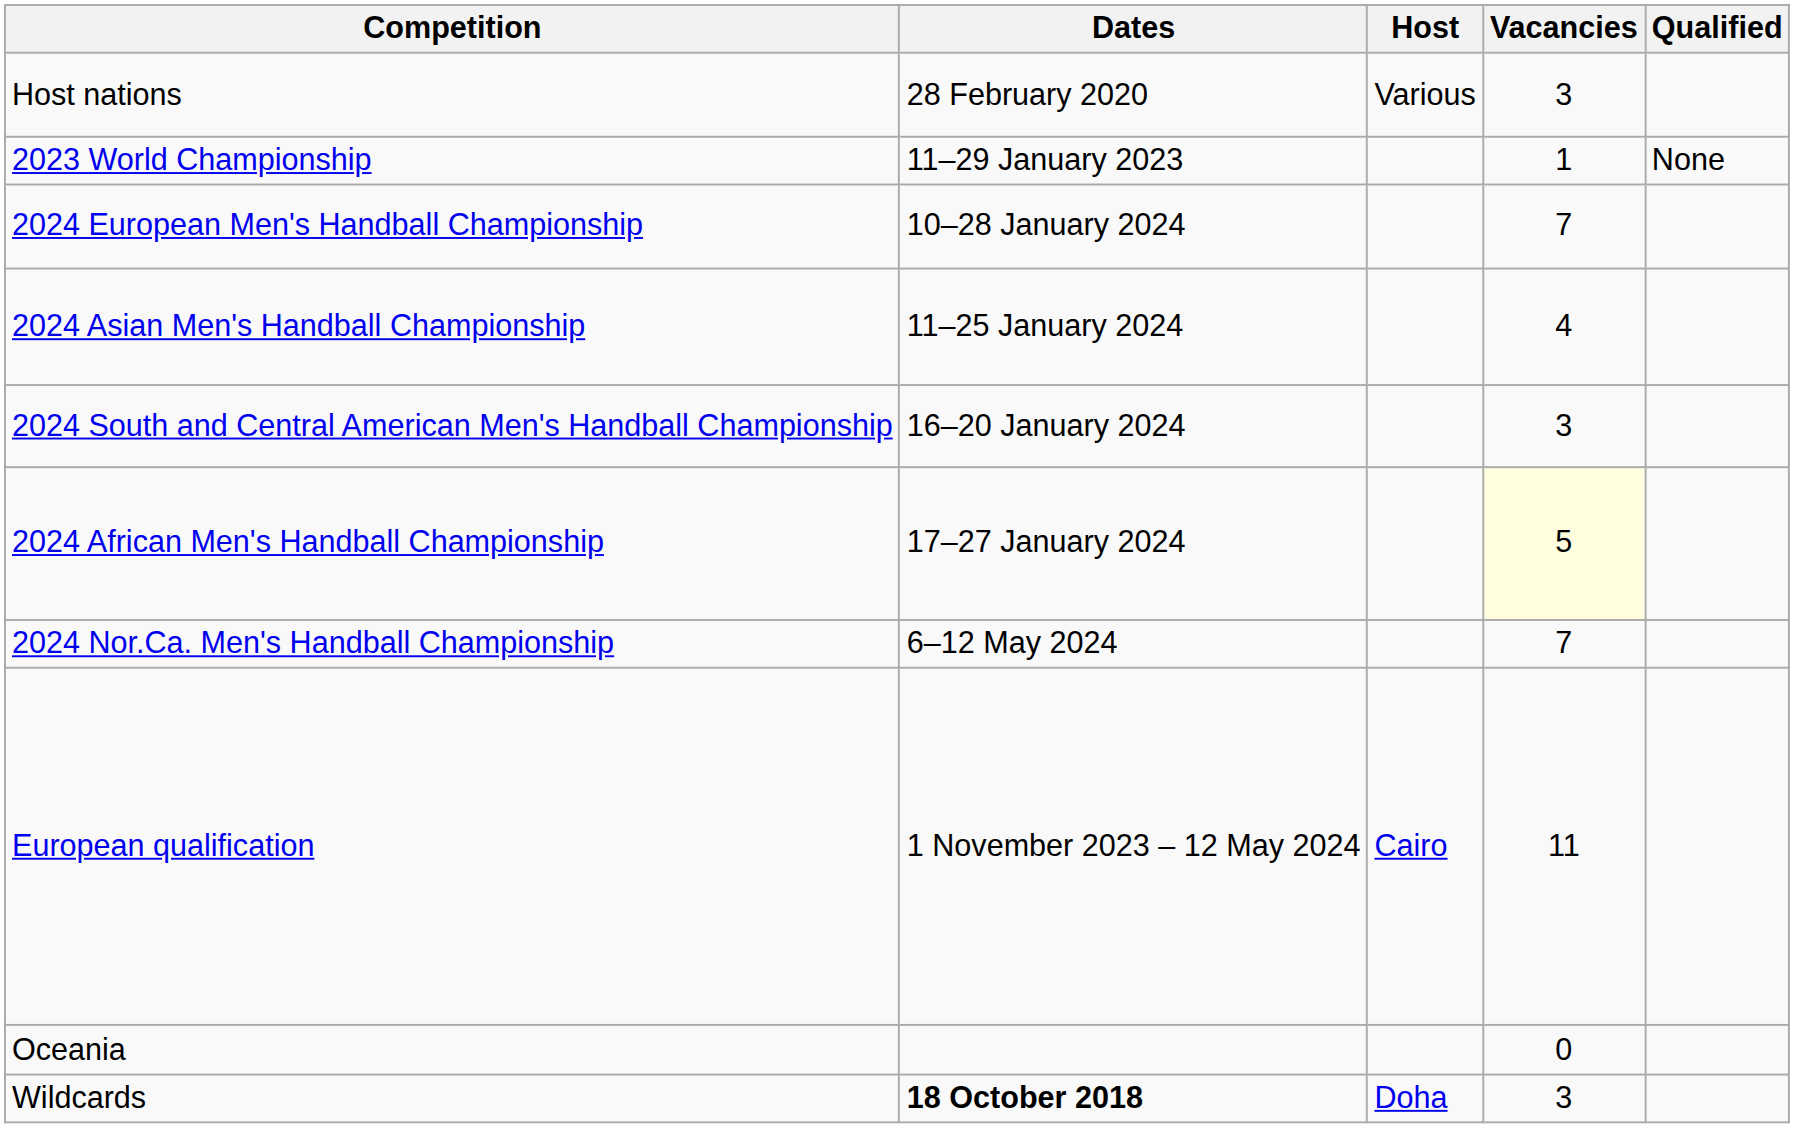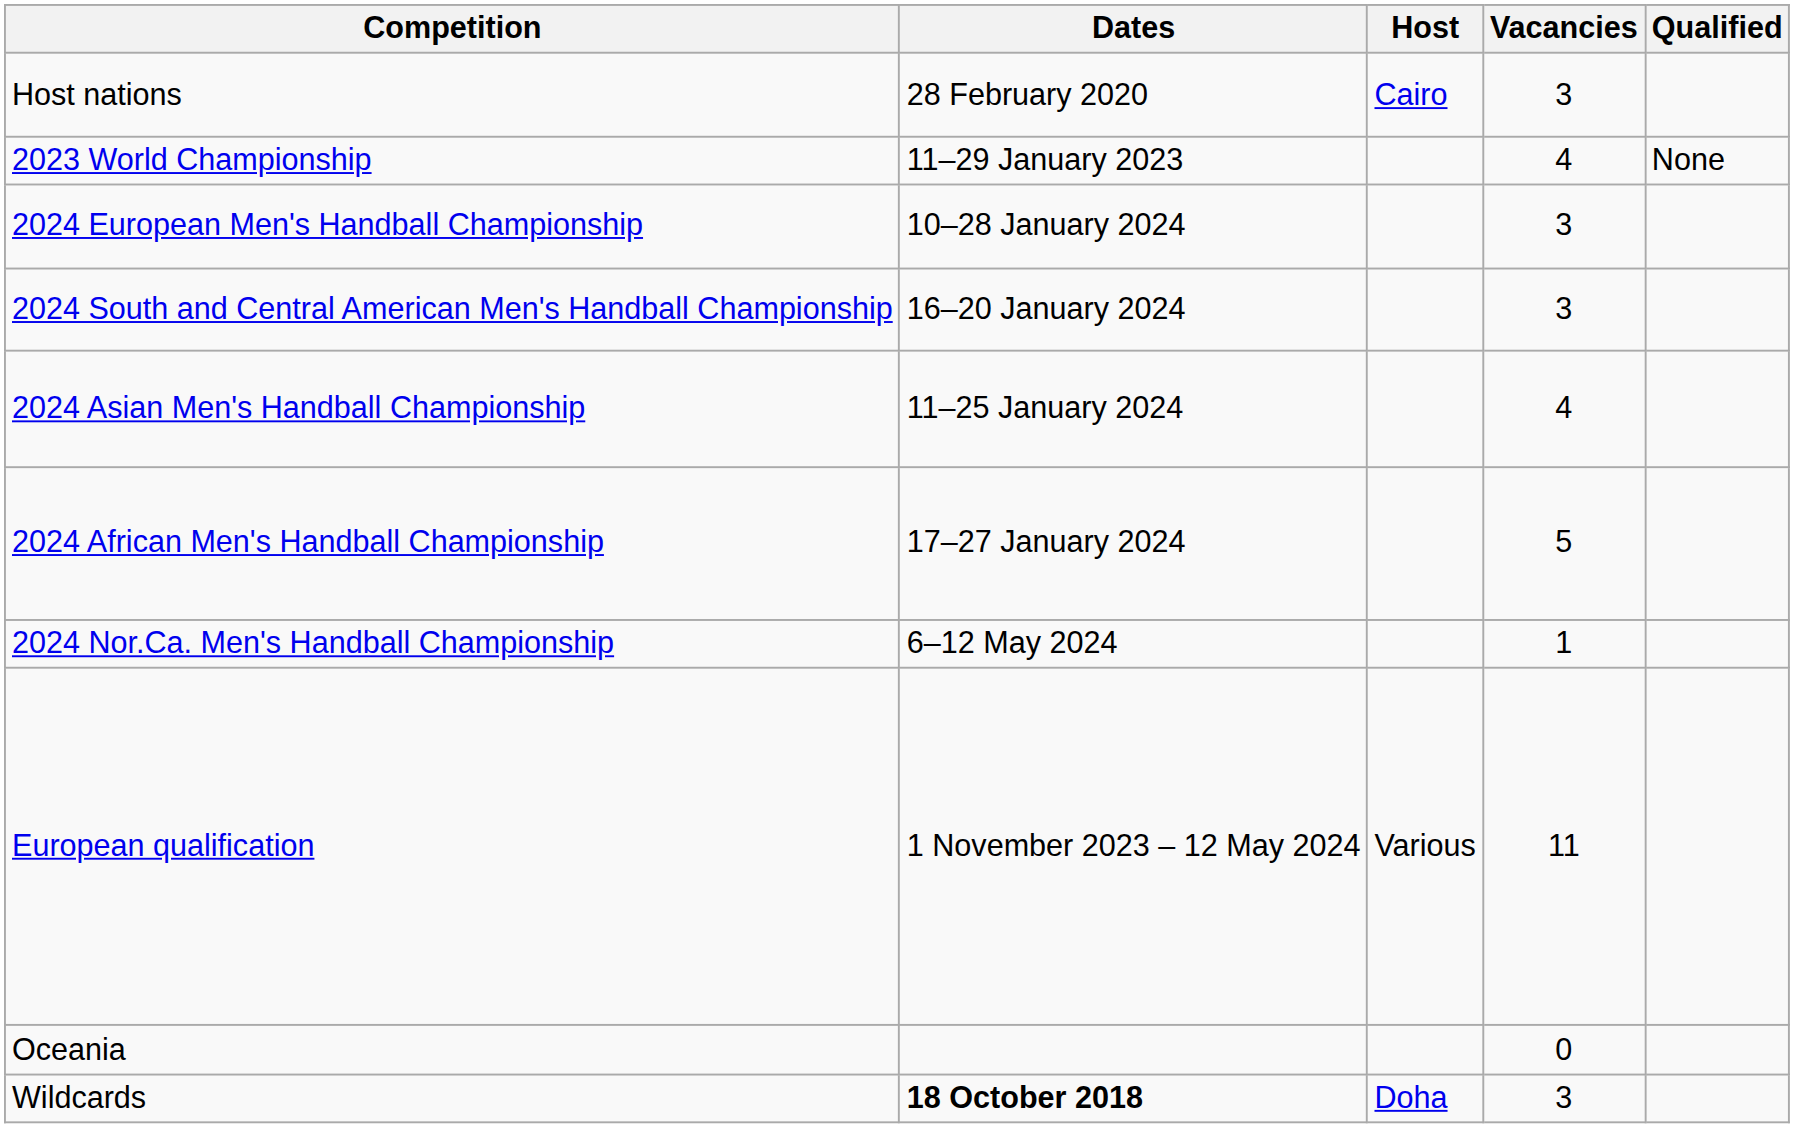 <table class="wikitable">
 <tr>
 <th>Competition</th>
 <th>Dates</th>
 <th>Host</th>
 <th>Vacancies</th>
 <th>Qualified</th>
 </tr>
 <tr>
 <td>Host nations</td>
 <td>28 February 2020</td>
-<td>Various</td>
+<td> <a href='#'>Cairo</a></td>
 <td align="center">3</td>
 <td><br><br></td>
 </tr>
 <tr>
 <td><a href='#'>2023 World Championship</a></td>
 <td>11–29 January 2023</td>
 <td><br></td>
-<td align="center">1</td>
+<td align="center">4</td>
 <td>None</td>
 </tr>
 <tr>
 <td><a href='#'>2024 European Men's Handball Championship</a></td>
 <td>10–28 January 2024</td>
 <td></td>
-<td align="center">7</td>
+<td align="center">3</td>
+<td><br><br></td>
+</tr>
+<tr>
+<td><a href='#'>2024 South and Central American Men's Handball Championship</a></td>
+<td>16–20 January 2024</td>
+<td></td>
+<td style="text-align: center;">3</td>
 <td><br><br></td>
 </tr>
 <tr>
 <td><a href='#'>2024 Asian Men's Handball Championship</a></td>
 <td>11–25 January 2024</td>
 <td></td>
 <td align="center">4</td>
 <td><br><br><br></td>
 </tr>
 <tr>
-<td><a href='#'>2024 South and Central American Men's Handball Championship</a></td>
-<td>16–20 January 2024</td>
-<td></td>
-<td style="text-align: center;">3</td>
-<td><br><br></td>
-</tr>
-<tr>
 <td><a href='#'>2024 African Men's Handball Championship</a></td>
 <td>17–27 January 2024</td>
 <td></td>
-<td align="center" style="background: lightyellow;">5</td>
+<td align="center">5</td>
 <td><br><br><br><br></td>
 </tr>
 <tr>
 <td><a href='#'>2024 Nor.Ca. Men's Handball Championship</a></td>
 <td>6–12 May 2024</td>
 <td></td>
-<td style="text-align: center;">7</td>
+<td style="text-align: center;">1</td>
 <td></td>
 </tr>
 <tr>
 <td><a href='#'>European qualification</a></td>
 <td>1 November 2023 – 12 May 2024</td>
-<td> <a href='#'>Cairo</a></td>
+<td>Various</td>
 <td align="center">11</td>
 <td><br><br><br><br><br><br><br><br><br><br></td>
 </tr>
 <tr>
 <td>Oceania</td>
 <td></td>
 <td></td>
 <td align="center">0</td>
 <td></td>
 </tr>
 <tr>
 <td>Wildcards</td>
 <td><strong>18 October 2018</strong></td>
 <td> <a href='#'>Doha</a></td>
 <td align="center">3</td>
 <td><br></td>
 </tr>
 </table>
